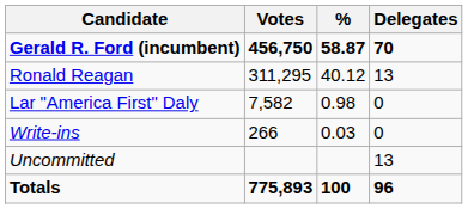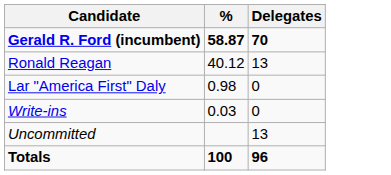 <table class="wikitable">
 <tr>
 <th>Candidate</th>
-<th>Votes</th>
 <th>%</th>
 <th>Delegates</th>
 </tr>
 <tr>
 <td><strong><a href='#'>Gerald R. Ford</a></strong> <strong>(incumbent)</strong></td>
-<td><strong>456,750</strong></td>
 <td><strong>58.87</strong></td>
 <td><strong>70</strong></td>
 </tr>
 <tr>
 <td><a href='#'>Ronald Reagan</a></td>
-<td>311,295</td>
 <td>40.12</td>
 <td>13</td>
 </tr>
 <tr>
 <td><a href='#'>Lar "America First" Daly</a></td>
-<td>7,582</td>
 <td>0.98</td>
 <td>0</td>
 </tr>
 <tr>
 <td><em><a href='#'>Write-ins</a></em></td>
-<td>266</td>
 <td>0.03</td>
 <td>0</td>
 </tr>
 <tr>
 <td><em>Uncommitted</em></td>
 <td></td>
-<td></td>
 <td>13</td>
 </tr>
 <tr>
 <td><strong>Totals</strong></td>
-<td><strong>775,893</strong></td>
 <td><strong>100</strong></td>
 <td><strong>96</strong></td>
 </tr>
 </table>
